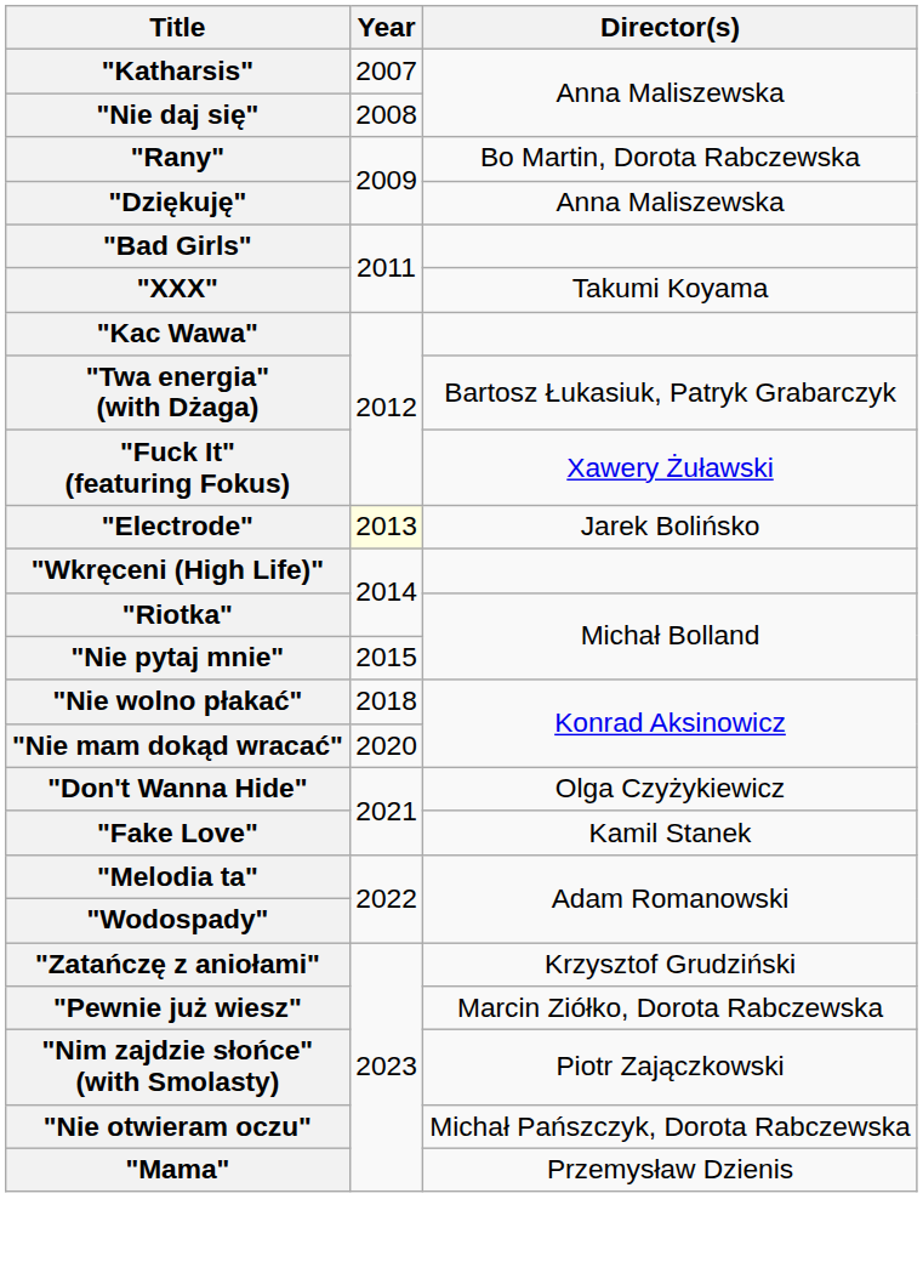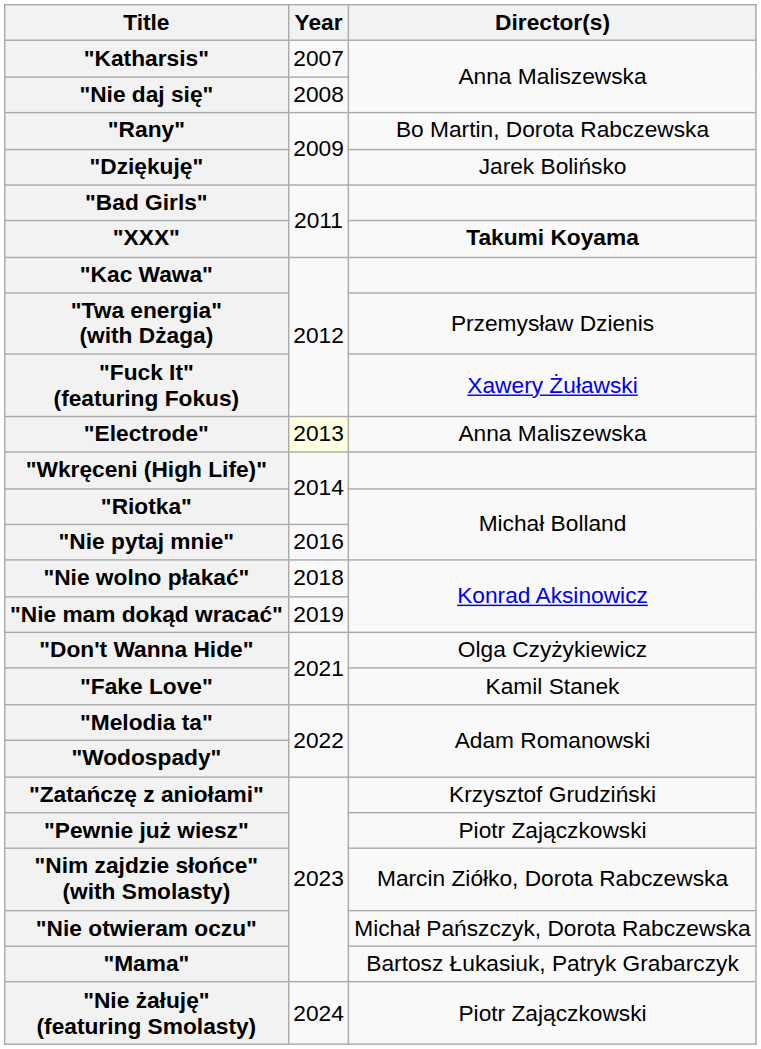 <table class="wikitable plainrowheaders" style="text-align:center;">
 <tr>
 <th scope="col">Title</th>
 <th scope="col">Year</th>
 <th scope="col">Director(s)</th>
 </tr>
 <tr>
 <th scope="row">"Katharsis"</th>
 <td>2007</td>
 <td rowspan="2">Anna Maliszewska</td>
 </tr>
 <tr>
 <th scope="row">"Nie daj się"</th>
 <td>2008</td>
 </tr>
 <tr>
 <th scope="row">"Rany"</th>
 <td rowspan="2">2009</td>
 <td>Bo Martin, Dorota Rabczewska</td>
 </tr>
 <tr>
 <th scope="row">"Dziękuję"</th>
-<td>Anna Maliszewska</td>
+<td>Jarek Bolińsko</td>
 </tr>
 <tr>
 <th scope="row">"Bad Girls"</th>
 <td rowspan="2">2011</td>
 <td></td>
 </tr>
 <tr>
 <th scope="row">"XXX"</th>
-<td>Takumi Koyama</td>
+<td><strong>Takumi Koyama</strong></td>
 </tr>
 <tr>
 <th scope="row">"Kac Wawa"</th>
 <td rowspan="3">2012</td>
 <td></td>
 </tr>
 <tr>
 <th scope="row">"Twa energia"<br><span>(with Dżaga)</span></th>
-<td>Bartosz Łukasiuk, Patryk Grabarczyk</td>
+<td>Przemysław Dzienis</td>
 </tr>
 <tr>
 <th scope="row">"Fuck It"<br><span>(featuring Fokus)</span></th>
 <td><a href='#'>Xawery Żuławski</a></td>
 </tr>
 <tr>
 <th scope="row">"Electrode"</th>
 <td style="background: lightyellow;">2013</td>
-<td>Jarek Bolińsko</td>
+<td>Anna Maliszewska</td>
 </tr>
 <tr>
 <th scope="row">"Wkręceni (High Life)"</th>
 <td rowspan="2">2014</td>
 <td></td>
 </tr>
 <tr>
 <th scope="row">"Riotka"</th>
 <td rowspan="2">Michał Bolland</td>
 </tr>
 <tr>
 <th scope="row">"Nie pytaj mnie"</th>
-<td>2015</td>
+<td>2016</td>
 </tr>
 <tr>
 <th scope="row">"Nie wolno płakać"</th>
 <td>2018</td>
 <td rowspan="2"><a href='#'>Konrad Aksinowicz</a></td>
 </tr>
 <tr>
 <th scope="row">"Nie mam dokąd wracać"</th>
-<td>2020</td>
+<td>2019</td>
 </tr>
 <tr>
 <th scope="row">"Don't Wanna Hide"</th>
 <td rowspan="2">2021</td>
 <td>Olga Czyżykiewicz</td>
 </tr>
 <tr>
 <th scope="row">"Fake Love"</th>
 <td>Kamil Stanek</td>
 </tr>
 <tr>
 <th scope="row">"Melodia ta"</th>
 <td rowspan="2">2022</td>
 <td rowspan="2">Adam Romanowski</td>
 </tr>
 <tr>
 <th scope="row">"Wodospady"</th>
 </tr>
 <tr>
 <th scope="row">"Zatańczę z aniołami"</th>
 <td rowspan="5">2023</td>
 <td>Krzysztof Grudziński</td>
 </tr>
 <tr>
 <th scope="row">"Pewnie już wiesz"</th>
-<td>Marcin Ziółko, Dorota Rabczewska</td>
+<td>Piotr Zajączkowski</td>
 </tr>
 <tr>
 <th scope="row">"Nim zajdzie słońce"<br><span>(with Smolasty)</span></th>
-<td>Piotr Zajączkowski</td>
+<td>Marcin Ziółko, Dorota Rabczewska</td>
 </tr>
 <tr>
 <th scope="row">"Nie otwieram oczu"</th>
 <td>Michał Pańszczyk, Dorota Rabczewska</td>
 </tr>
 <tr>
 <th scope="row">"Mama"</th>
-<td>Przemysław Dzienis</td>
+<td>Bartosz Łukasiuk, Patryk Grabarczyk</td>
+</tr>
+<tr>
+<th scope="row">"Nie żałuję"<br><span>(featuring Smolasty)</span></th>
+<td>2024</td>
+<td>Piotr Zajączkowski</td>
 </tr>
 </table>
